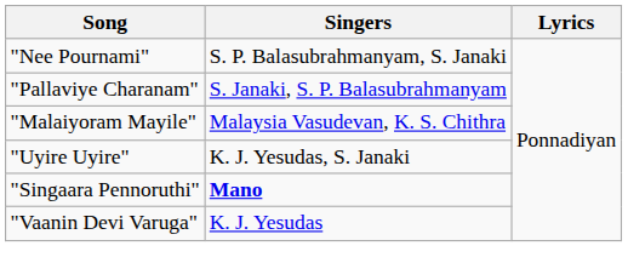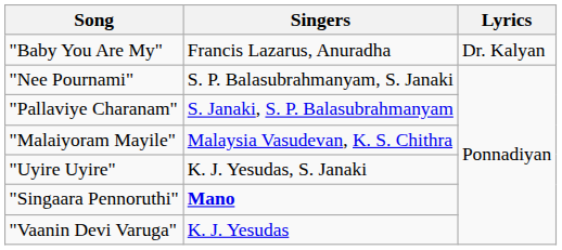 <table class="wikitable">
 <tr>
 <th>Song</th>
 <th>Singers</th>
 <th>Lyrics</th>
+</tr>
+<tr>
+<td>"Baby You Are My"</td>
+<td>Francis Lazarus, Anuradha</td>
+<td>Dr. Kalyan</td>
 </tr>
 <tr>
 <td>"Nee Pournami"</td>
 <td>S. P. Balasubrahmanyam, S. Janaki</td>
 <td rowspan=6>Ponnadiyan</td>
 </tr>
 <tr>
 <td>"Pallaviye Charanam"</td>
 <td><a href='#'>S. Janaki</a>, <a href='#'>S. P. Balasubrahmanyam</a></td>
 </tr>
 <tr>
 <td>"Malaiyoram Mayile"</td>
 <td><a href='#'>Malaysia Vasudevan</a>, <a href='#'>K. S. Chithra</a></td>
 </tr>
 <tr>
 <td>"Uyire Uyire"</td>
 <td>K. J. Yesudas, S. Janaki</td>
 </tr>
 <tr>
 <td>"Singaara Pennoruthi"</td>
 <td><strong><a href='#'>Mano</a></strong></td>
 </tr>
 <tr>
 <td>"Vaanin Devi Varuga"</td>
 <td><a href='#'>K. J. Yesudas</a></td>
 </tr>
 </table>
